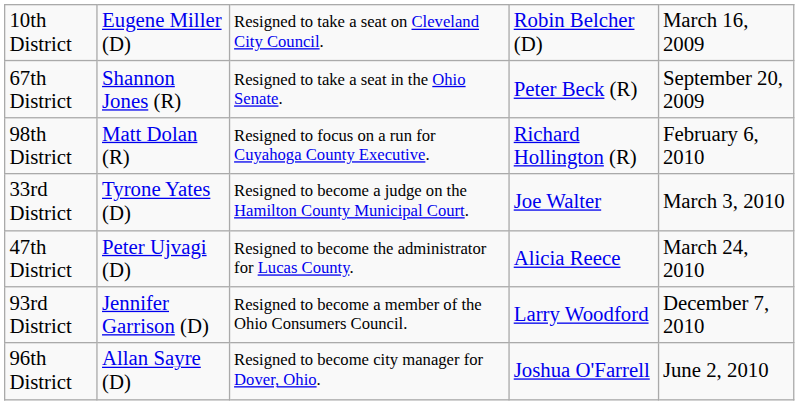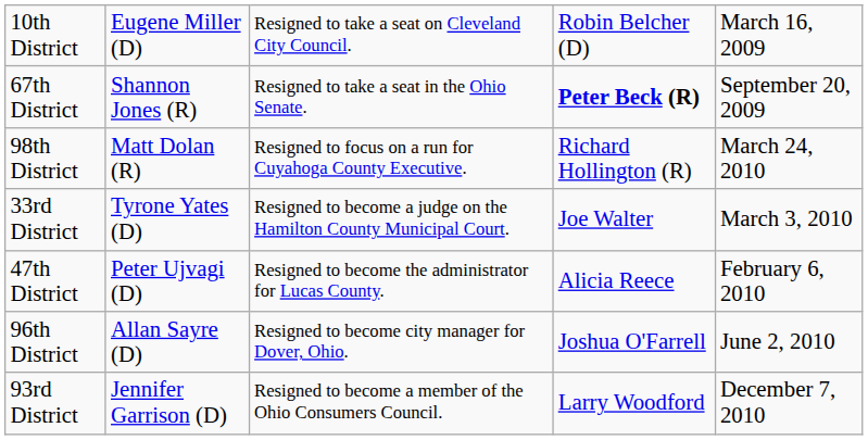 <table class="wikitable">
 <tr>
 <td>10th District</td>
 <td><a href='#'>Eugene Miller</a> (D)</td>
 <td style="font-size:80%">Resigned to take a seat on <a href='#'>Cleveland City Council</a>.</td>
 <td><a href='#'>Robin Belcher</a> (D)</td>
 <td>March 16, 2009</td>
 </tr>
 <tr>
 <td>67th District</td>
 <td><a href='#'>Shannon Jones</a> (R)</td>
 <td style="font-size:80%">Resigned to take a seat in the <a href='#'>Ohio Senate</a>.</td>
-<td><a href='#'>Peter Beck</a> (R)</td>
+<td><strong><a href='#'>Peter Beck</a> (R)</strong></td>
 <td>September 20, 2009</td>
 </tr>
 <tr>
 <td>98th District</td>
 <td><a href='#'>Matt Dolan</a> (R)</td>
 <td style="font-size:80%">Resigned to focus on a run for <a href='#'>Cuyahoga County Executive</a>.</td>
 <td><a href='#'>Richard Hollington</a> (R)</td>
-<td>February 6, 2010</td>
+<td>March 24, 2010</td>
 </tr>
 <tr>
 <td>33rd District</td>
 <td><a href='#'>Tyrone Yates</a> (D)</td>
 <td style="font-size:80%">Resigned to become a judge on the <a href='#'>Hamilton County Municipal Court</a>.</td>
 <td><a href='#'>Joe Walter</a></td>
 <td>March 3, 2010</td>
 </tr>
 <tr>
 <td>47th District</td>
 <td><a href='#'>Peter Ujvagi</a> (D)</td>
 <td style="font-size:80%">Resigned to become the administrator for <a href='#'>Lucas County</a>.</td>
 <td><a href='#'>Alicia Reece</a></td>
-<td>March 24, 2010</td>
+<td>February 6, 2010</td>
+</tr>
+<tr>
+<td>96th District</td>
+<td><a href='#'>Allan Sayre</a> (D)</td>
+<td style="font-size:80%">Resigned to become city manager for <a href='#'>Dover, Ohio</a>.</td>
+<td><a href='#'>Joshua O'Farrell</a></td>
+<td>June 2, 2010</td>
 </tr>
 <tr>
 <td>93rd District</td>
 <td><a href='#'>Jennifer Garrison</a> (D)</td>
 <td style="font-size:80%">Resigned to become a member of the Ohio Consumers Council.</td>
 <td><a href='#'>Larry Woodford</a></td>
 <td>December 7, 2010</td>
 </tr>
-<tr>
-<td>96th District</td>
-<td><a href='#'>Allan Sayre</a> (D)</td>
-<td style="font-size:80%">Resigned to become city manager for <a href='#'>Dover, Ohio</a>.</td>
-<td><a href='#'>Joshua O'Farrell</a></td>
-<td>June 2, 2010</td>
-</tr>
 </table>
